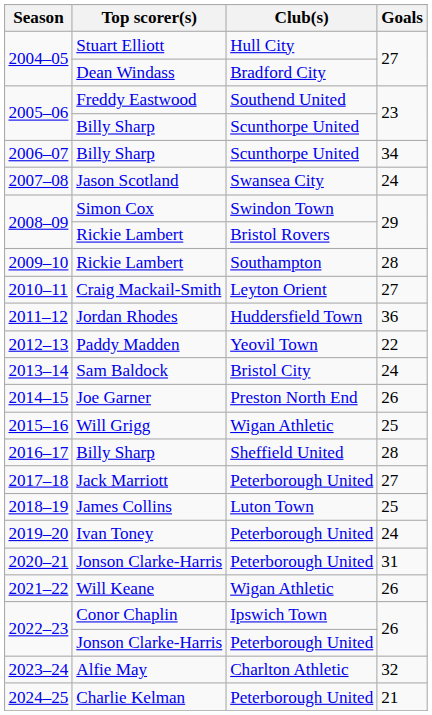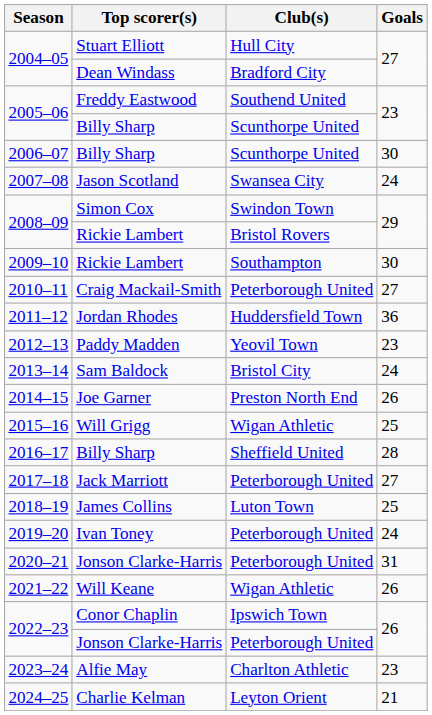 <table class="wikitable sortable" style="text-align:left;">
 <tr>
 <th>Season</th>
 <th>Top scorer(s)</th>
 <th>Club(s)</th>
 <th>Goals</th>
 </tr>
 <tr>
 <td rowspan="2"><a href='#'>2004–05</a></td>
 <td style="text-align:left;"> <a href='#'>Stuart Elliott</a></td>
 <td style="text-align:left;"><a href='#'>Hull City</a></td>
 <td rowspan="2">27</td>
 </tr>
 <tr>
 <td style="text-align:left;"> <a href='#'>Dean Windass</a></td>
 <td style="text-align:left;"><a href='#'>Bradford City</a></td>
 </tr>
 <tr>
 <td rowspan="2"><a href='#'>2005–06</a></td>
 <td style="text-align:left;"> <a href='#'>Freddy Eastwood</a></td>
 <td style="text-align:left;"><a href='#'>Southend United</a></td>
 <td rowspan="2">23</td>
 </tr>
 <tr>
 <td style="text-align:left;"> <a href='#'>Billy Sharp</a></td>
 <td style="text-align:left;"><a href='#'>Scunthorpe United</a></td>
 </tr>
 <tr>
 <td><a href='#'>2006–07</a></td>
 <td style="text-align:left;"> <a href='#'>Billy Sharp</a></td>
 <td style="text-align:left;"><a href='#'>Scunthorpe United</a></td>
-<td>34</td>
+<td>30</td>
 </tr>
 <tr>
 <td><a href='#'>2007–08</a></td>
 <td style="text-align:left;"> <a href='#'>Jason Scotland</a></td>
 <td style="text-align:left;"><a href='#'>Swansea City</a></td>
 <td>24</td>
 </tr>
 <tr>
 <td rowspan="2"><a href='#'>2008–09</a></td>
 <td style="text-align:left;"> <a href='#'>Simon Cox</a></td>
 <td style="text-align:left;"><a href='#'>Swindon Town</a></td>
 <td rowspan="2">29</td>
 </tr>
 <tr>
 <td style="text-align:left;"> <a href='#'>Rickie Lambert</a></td>
 <td style="text-align:left;"><a href='#'>Bristol Rovers</a></td>
 </tr>
 <tr>
 <td><a href='#'>2009–10</a></td>
 <td style="text-align:left;"> <a href='#'>Rickie Lambert</a></td>
 <td style="text-align:left;"><a href='#'>Southampton</a></td>
-<td>28</td>
+<td>30</td>
 </tr>
 <tr>
 <td><a href='#'>2010–11</a></td>
 <td style="text-align:left;"> <a href='#'>Craig Mackail-Smith</a></td>
-<td><a href='#'>Leyton Orient</a></td>
+<td style="text-align:left;"><a href='#'>Peterborough United</a></td>
 <td>27</td>
 </tr>
 <tr>
 <td><a href='#'>2011–12</a></td>
 <td style="text-align:left;"> <a href='#'>Jordan Rhodes</a></td>
 <td style="text-align:left;"><a href='#'>Huddersfield Town</a></td>
 <td>36</td>
 </tr>
 <tr>
 <td><a href='#'>2012–13</a></td>
 <td style="text-align:left;"> <a href='#'>Paddy Madden</a></td>
 <td style="text-align:left;"><a href='#'>Yeovil Town</a></td>
-<td>22</td>
+<td>23</td>
 </tr>
 <tr>
 <td><a href='#'>2013–14</a></td>
 <td style="text-align:left;"> <a href='#'>Sam Baldock</a></td>
 <td style="text-align:left;"><a href='#'>Bristol City</a></td>
 <td>24</td>
 </tr>
 <tr>
 <td><a href='#'>2014–15</a></td>
 <td style="text-align:left;"> <a href='#'>Joe Garner</a></td>
 <td style="text-align:left;"><a href='#'>Preston North End</a></td>
 <td>26</td>
 </tr>
 <tr>
 <td><a href='#'>2015–16</a></td>
 <td> <a href='#'>Will Grigg</a></td>
 <td><a href='#'>Wigan Athletic</a></td>
 <td>25</td>
 </tr>
 <tr>
 <td><a href='#'>2016–17</a></td>
 <td> <a href='#'>Billy Sharp</a></td>
 <td><a href='#'>Sheffield United</a></td>
 <td>28</td>
 </tr>
 <tr>
 <td><a href='#'>2017–18</a></td>
 <td> <a href='#'>Jack Marriott</a></td>
 <td><a href='#'>Peterborough United</a></td>
 <td>27</td>
 </tr>
 <tr>
 <td><a href='#'>2018–19</a></td>
 <td> <a href='#'>James Collins</a></td>
 <td><a href='#'>Luton Town</a></td>
 <td>25</td>
 </tr>
 <tr>
 <td><a href='#'>2019–20</a></td>
 <td> <a href='#'>Ivan Toney</a></td>
 <td><a href='#'>Peterborough United</a></td>
 <td>24</td>
 </tr>
 <tr>
 <td><a href='#'>2020–21</a></td>
 <td> <a href='#'>Jonson Clarke-Harris</a></td>
 <td><a href='#'>Peterborough United</a></td>
 <td>31</td>
 </tr>
 <tr>
 <td><a href='#'>2021–22</a></td>
 <td> <a href='#'>Will Keane</a></td>
 <td><a href='#'>Wigan Athletic</a></td>
 <td>26</td>
 </tr>
 <tr>
 <td rowspan="2"><a href='#'>2022–23</a></td>
 <td> <a href='#'>Conor Chaplin</a></td>
 <td><a href='#'>Ipswich Town</a></td>
 <td rowspan="2">26</td>
 </tr>
 <tr>
 <td> <a href='#'>Jonson Clarke-Harris</a></td>
 <td><a href='#'>Peterborough United</a></td>
 </tr>
 <tr>
 <td><a href='#'>2023–24</a></td>
 <td> <a href='#'>Alfie May</a></td>
 <td><a href='#'>Charlton Athletic</a></td>
-<td>32</td>
+<td>23</td>
 </tr>
 <tr>
 <td><a href='#'>2024–25</a></td>
 <td> <a href='#'>Charlie Kelman</a></td>
-<td style="text-align:left;"><a href='#'>Peterborough United</a></td>
+<td><a href='#'>Leyton Orient</a></td>
 <td>21</td>
 </tr>
 </table>
